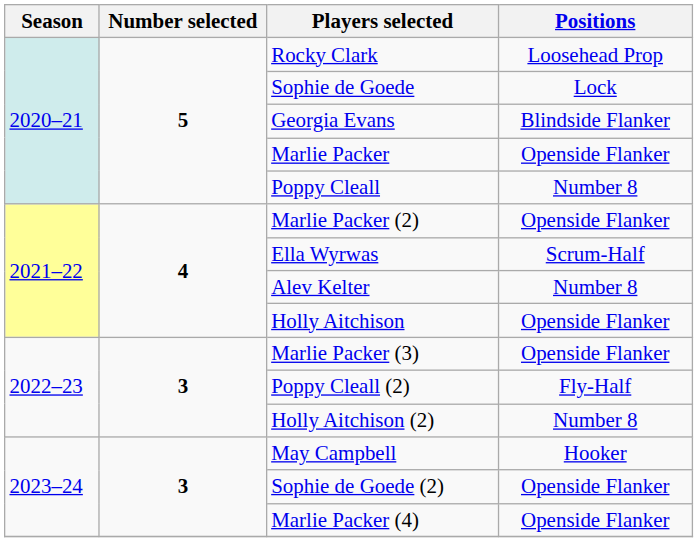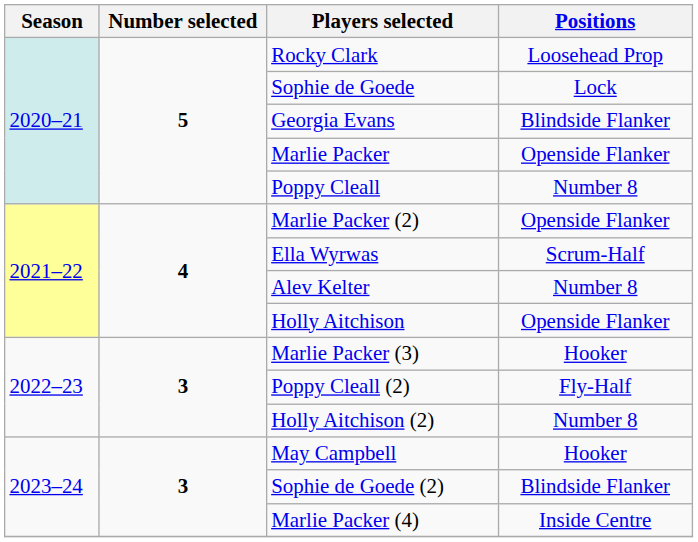 <table class="wikitable sticky-header">
 <tr>
 <th width=65>Season</th>
 <th width=120>Number selected</th>
 <th width=170>Players selected</th>
 <th width=140><a href='#'>Positions</a></th>
 </tr>
 <tr>
 <td style="background:#CFECEC" rowspan=5><a href='#'>2020–21</a><small></small></td>
 <td align=center rowspan=5><strong>5</strong></td>
 <td> <a href='#'>Rocky Clark</a></td>
 <td align=center><a href='#'>Loosehead Prop</a></td>
 </tr>
 <tr>
 <td> <a href='#'>Sophie de Goede</a></td>
 <td align=center><a href='#'>Lock</a></td>
 </tr>
 <tr>
 <td> <a href='#'>Georgia Evans</a></td>
 <td align=center><a href='#'>Blindside Flanker</a></td>
 </tr>
 <tr>
 <td> <a href='#'>Marlie Packer</a></td>
 <td align=center><a href='#'>Openside Flanker</a></td>
 </tr>
 <tr>
 <td> <a href='#'>Poppy Cleall</a></td>
 <td align=center><a href='#'>Number 8</a></td>
 </tr>
 <tr>
 <td style="background:#FFFF99" rowspan=4><a href='#'>2021–22</a></td>
 <td align=center rowspan=4><strong>4</strong></td>
 <td> <a href='#'>Marlie Packer</a> (2)</td>
 <td align=center><a href='#'>Openside Flanker</a></td>
 </tr>
 <tr>
 <td> <a href='#'>Ella Wyrwas</a></td>
 <td align=center><a href='#'>Scrum-Half</a></td>
 </tr>
 <tr>
 <td> <a href='#'>Alev Kelter</a></td>
 <td align=center><a href='#'>Number 8</a></td>
 </tr>
 <tr>
 <td> <a href='#'>Holly Aitchison</a></td>
 <td align=center><a href='#'>Openside Flanker</a></td>
 </tr>
 <tr>
 <td rowspan=3><a href='#'>2022–23</a></td>
 <td align=center rowspan=3><strong>3</strong></td>
 <td> <a href='#'>Marlie Packer</a> (3)</td>
-<td align=center><a href='#'>Openside Flanker</a></td>
+<td align=center><a href='#'>Hooker</a></td>
 </tr>
 <tr>
 <td> <a href='#'>Poppy Cleall</a> (2)</td>
 <td align=center><a href='#'>Fly-Half</a></td>
 </tr>
 <tr>
 <td> <a href='#'>Holly Aitchison</a> (2)</td>
 <td align=center><a href='#'>Number 8</a></td>
 </tr>
 <tr>
 <td rowspan=3><a href='#'>2023–24</a></td>
 <td align=center rowspan=3><strong>3</strong></td>
 <td> <a href='#'>May Campbell</a></td>
 <td align=center><a href='#'>Hooker</a></td>
 </tr>
 <tr>
 <td> <a href='#'>Sophie de Goede</a> (2)</td>
-<td align=center><a href='#'>Openside Flanker</a></td>
+<td align=center><a href='#'>Blindside Flanker</a></td>
 </tr>
 <tr>
 <td> <a href='#'>Marlie Packer</a> (4)</td>
-<td align=center><a href='#'>Openside Flanker</a></td>
+<td align=center><a href='#'>Inside Centre</a></td>
 </tr>
 <tr>
 </tr>
 </table>
